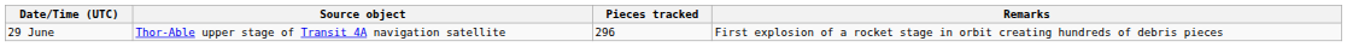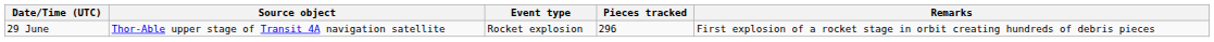 <table class="wikitable" style="width:100%;">
 <tr>
 <th>Date/Time (UTC)</th>
 <th>Source object</th>
+<th>Event type</th>
 <th>Pieces tracked</th>
 <th>Remarks</th>
 </tr>
 <tr>
 <td>29 June</td>
 <td><a href='#'>Thor-Able</a> upper stage of <a href='#'>Transit 4A</a> navigation satellite</td>
+<td>Rocket explosion</td>
 <td>296</td>
 <td>First explosion of a rocket stage in orbit creating hundreds of debris pieces</td>
 </tr>
 </table>
